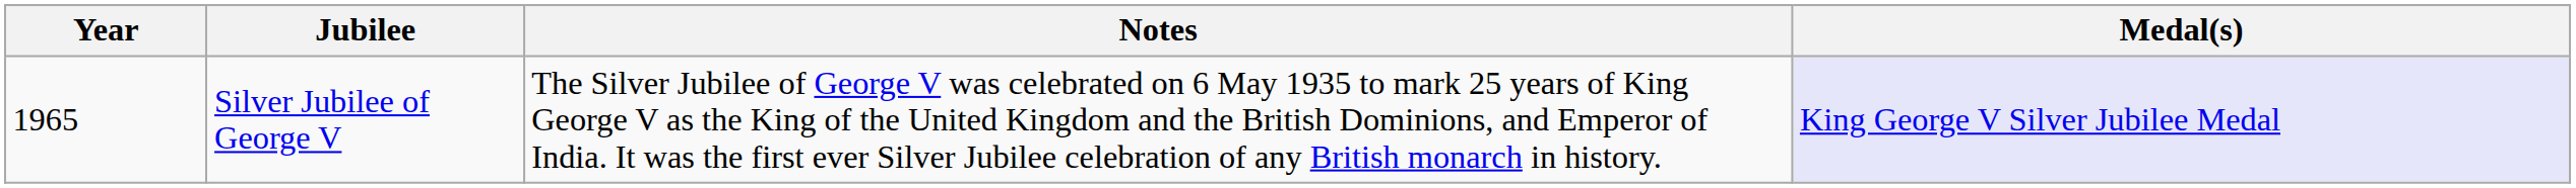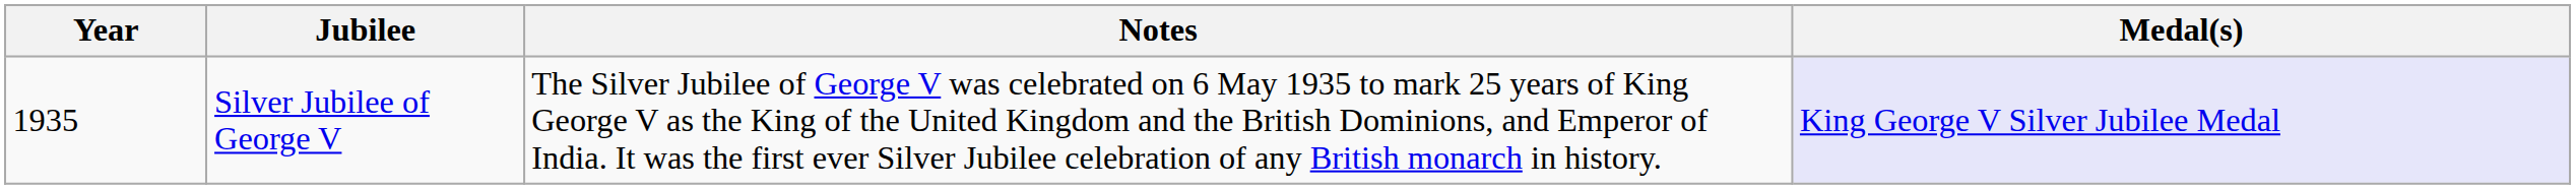 <table class="wikitable" style="width:99%">
 <tr>
 <th style="width:7%;">Year</th>
 <th style="width:11%;">Jubilee</th>
 <th style="width:44%;">Notes</th>
 <th style="width:27%;">Medal(s)</th>
 </tr>
 <tr>
-<td>1965</td>
+<td>1935</td>
 <td><a href='#'>Silver Jubilee of George V</a></td>
 <td>The Silver Jubilee of <a href='#'>George V</a> was celebrated on 6 May 1935 to mark 25 years of King George V as the King of the United Kingdom and the British Dominions, and Emperor of India. It was the first ever Silver Jubilee celebration of any <a href='#'>British monarch</a> in history.</td>
 <td style="background: lavender;"> <a href='#'>King George V Silver Jubilee Medal</a></td>
 </tr>
 </table>
